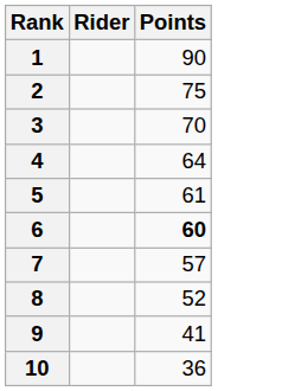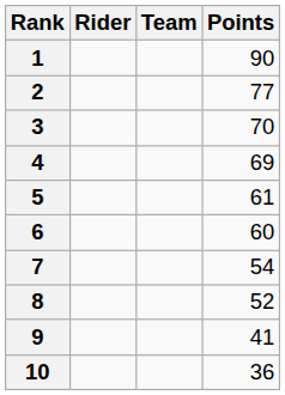 <table class="wikitable" margin-bottom:0;">
 <tr>
 <th scope="col">Rank</th>
 <th scope="col">Rider</th>
+<th scope="col">Team</th>
 <th scope="col">Points</th>
 </tr>
 <tr>
 <th scope="row">1</th>
 <td> </td>
+<td></td>
 <td align="right">90</td>
 </tr>
 <tr>
 <th scope="row">2</th>
 <td></td>
-<td align="right">75</td>
+<td></td>
+<td align="right">77</td>
 </tr>
 <tr>
 <th scope="row">3</th>
+<td></td>
 <td></td>
 <td align="right">70</td>
 </tr>
 <tr>
 <th scope="row">4</th>
 <td> </td>
-<td align="right">64</td>
+<td></td>
+<td align="right">69</td>
 </tr>
 <tr>
 <th scope="row">5</th>
 <td> </td>
+<td></td>
 <td align="right">61</td>
 </tr>
 <tr>
 <th scope="row">6</th>
 <td></td>
-<td align="right"><strong>60</strong></td>
+<td></td>
+<td align="right">60</td>
 </tr>
 <tr>
 <th scope="row">7</th>
 <td></td>
-<td align="right">57</td>
+<td></td>
+<td align="right">54</td>
 </tr>
 <tr>
 <th scope="row">8</th>
+<td></td>
 <td></td>
 <td align="right">52</td>
 </tr>
 <tr>
 <th scope="row">9</th>
 <td></td>
+<td></td>
 <td align="right">41</td>
 </tr>
 <tr>
 <th scope="row">10</th>
 <td></td>
+<td></td>
 <td align="right">36</td>
 </tr>
 </table>
